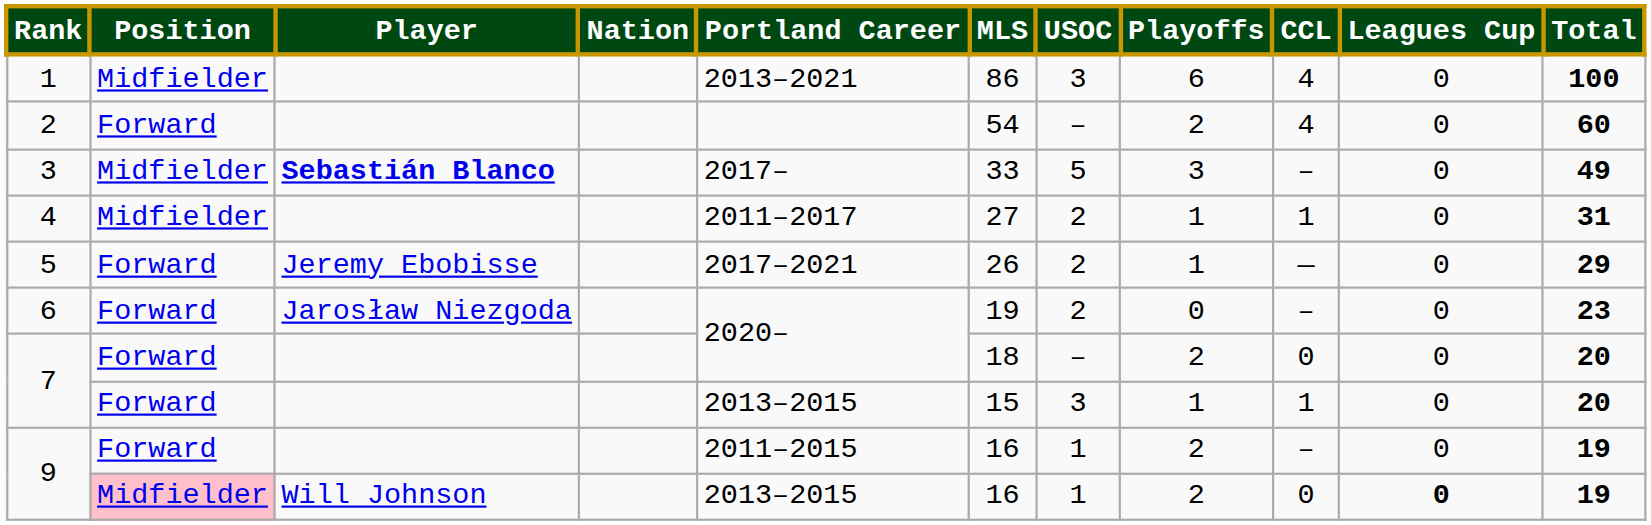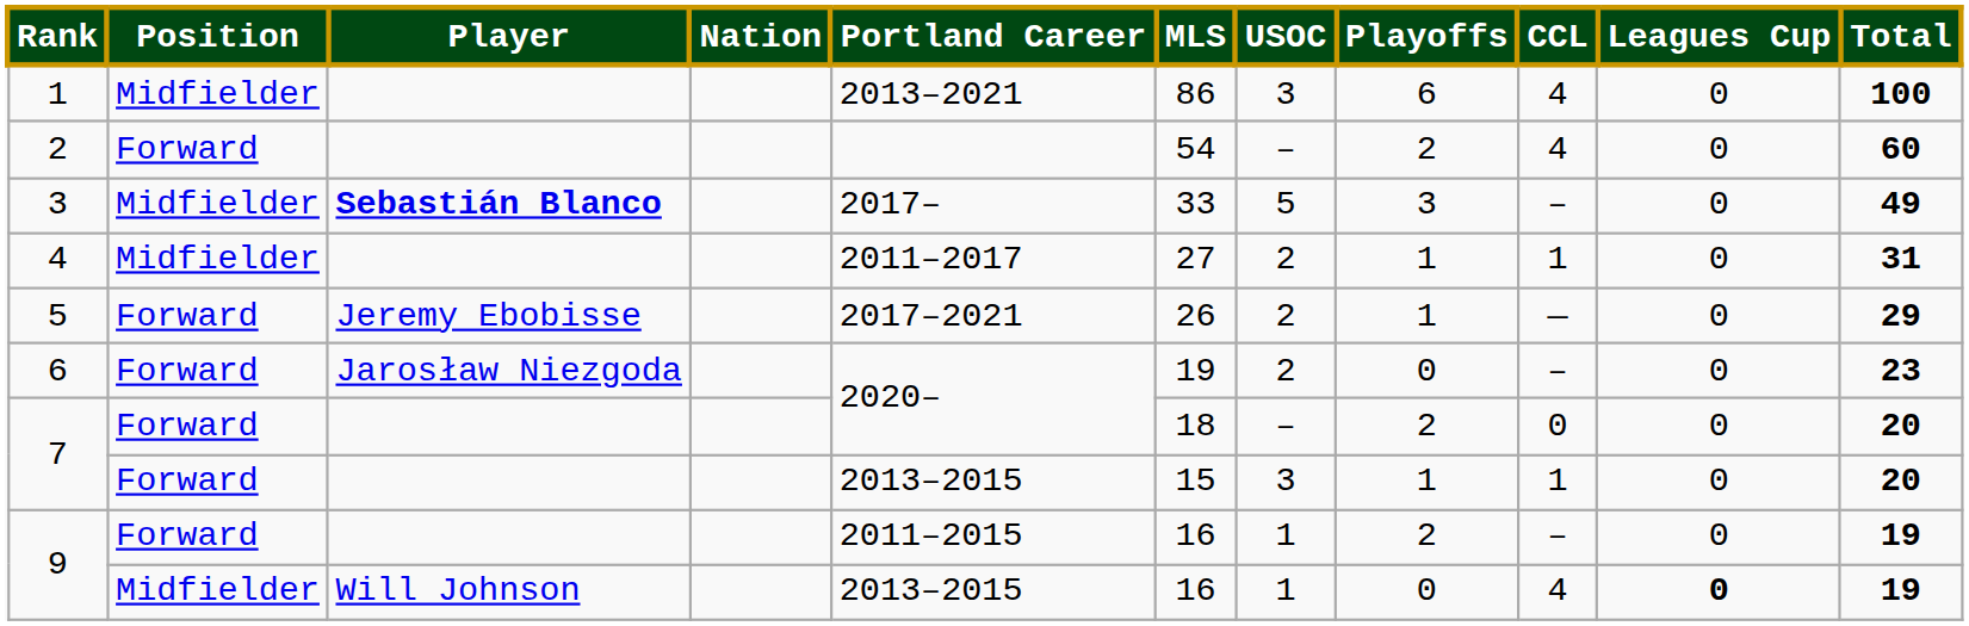 <table class="wikitable sortable" style="text-align:center;">
 <tr>
 <th style="background:#004812; color:#FFFFFF; border:2px solid #CB9700;;" scope="col">Rank</th>
 <th style="background:#004812; color:#FFFFFF; border:2px solid #CB9700;;" scope="col">Position</th>
 <th style="background:#004812; color:#FFFFFF; border:2px solid #CB9700;;" scope="col">Player</th>
 <th style="background:#004812; color:#FFFFFF; border:2px solid #CB9700;;" scope="col">Nation</th>
 <th style="background:#004812; color:#FFFFFF; border:2px solid #CB9700;;" scope="col">Portland Career</th>
 <th style="background:#004812; color:#FFFFFF; border:2px solid #CB9700;;" scope="col">MLS</th>
 <th style="background:#004812; color:#FFFFFF; border:2px solid #CB9700;;" scope="col">USOC</th>
 <th style="background:#004812; color:#FFFFFF; border:2px solid #CB9700;;" scope="col">Playoffs</th>
 <th style="background:#004812; color:#FFFFFF; border:2px solid #CB9700;;" scope="col">CCL</th>
 <th style="background:#004812; color:#FFFFFF; border:2px solid #CB9700;;" scope="col">Leagues Cup</th>
 <th style="background:#004812; color:#FFFFFF; border:2px solid #CB9700;;" scope="col">Total</th>
 </tr>
 <tr>
 <td>1</td>
 <td align="left"><a href='#'>Midfielder</a></td>
 <td align="left"></td>
 <td align="left"></td>
 <td align="left">2013–2021</td>
 <td>86</td>
 <td>3</td>
 <td>6</td>
 <td>4</td>
 <td>0</td>
 <td><strong>100</strong></td>
 </tr>
 <tr>
 <td>2</td>
 <td align="left"><a href='#'>Forward</a></td>
 <td align="left"></td>
 <td align="left"></td>
 <td align="left"></td>
 <td>54</td>
 <td>–</td>
 <td>2</td>
 <td>4</td>
 <td>0</td>
 <td><strong>60</strong></td>
 </tr>
 <tr>
 <td>3</td>
 <td align="left"><a href='#'>Midfielder</a></td>
 <td align="left"><strong><a href='#'>Sebastián Blanco</a></strong></td>
 <td align="left"></td>
 <td align="left">2017–</td>
 <td>33</td>
 <td>5</td>
 <td>3</td>
 <td>–</td>
 <td>0</td>
 <td><strong>49</strong></td>
 </tr>
 <tr>
 <td>4</td>
 <td align="left"><a href='#'>Midfielder</a></td>
 <td align="left"></td>
 <td align="left"></td>
 <td align="left">2011–2017</td>
 <td>27</td>
 <td>2</td>
 <td>1</td>
 <td>1</td>
 <td>0</td>
 <td><strong>31</strong></td>
 </tr>
 <tr>
 <td>5</td>
 <td align="left"><a href='#'>Forward</a></td>
 <td align="left"><a href='#'>Jeremy Ebobisse</a></td>
 <td align="left"></td>
 <td align="left">2017–2021</td>
 <td>26</td>
 <td>2</td>
 <td>1</td>
 <td>—</td>
 <td>0</td>
 <td><strong>29</strong></td>
 </tr>
 <tr>
 <td>6</td>
 <td align="left"><a href='#'>Forward</a></td>
 <td align="left"><a href='#'>Jarosław Niezgoda</a></td>
 <td align="left"></td>
 <td rowspan="2" align="left">2020–</td>
 <td>19</td>
 <td>2</td>
 <td>0</td>
 <td>–</td>
 <td>0</td>
 <td><strong>23</strong></td>
 </tr>
 <tr>
 <td rowspan="2">7</td>
 <td align="left"><a href='#'>Forward</a></td>
 <td align="left"><strong></strong></td>
 <td align="left"></td>
 <td>18</td>
 <td>–</td>
 <td>2</td>
 <td>0</td>
 <td>0</td>
 <td><strong>20</strong></td>
 </tr>
 <tr>
 <td align="left"><a href='#'>Forward</a></td>
 <td align="left"></td>
 <td align="left"></td>
 <td align="left">2013–2015</td>
 <td>15</td>
 <td>3</td>
 <td>1</td>
 <td>1</td>
 <td>0</td>
 <td><strong>20</strong></td>
 </tr>
 <tr>
 <td rowspan="2">9</td>
 <td align="left"><a href='#'>Forward</a></td>
 <td align="left"></td>
 <td align="left"></td>
 <td align="left">2011–2015</td>
 <td>16</td>
 <td>1</td>
 <td>2</td>
 <td>–</td>
 <td>0</td>
 <td><strong>19</strong></td>
 </tr>
 <tr>
-<td align="left" style="background: pink;"><a href='#'>Midfielder</a></td>
+<td align="left"><a href='#'>Midfielder</a></td>
 <td align="left"><a href='#'>Will Johnson</a></td>
 <td align="left"></td>
 <td align="left">2013–2015</td>
 <td>16</td>
 <td>1</td>
-<td>2</td>
 <td>0</td>
+<td>4</td>
 <td><strong>0</strong></td>
 <td><strong>19</strong></td>
 </tr>
 </table>
